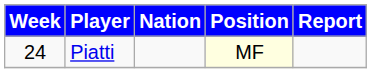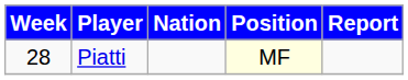 <table class="wikitable" style="font-size: 95%; text-align: center;">
 <tr>
 <th style="background:#00f; color:white; text-align:center;">Week</th>
 <th style="background:#00f; color:white; text-align:center;">Player</th>
 <th style="background:#00f; color:white; text-align:center;">Nation</th>
 <th style="background:#00f; color:white; text-align:center;">Position</th>
 <th style="background:#00f; color:white; text-align:center;">Report</th>
 </tr>
 <tr>
-<td>24</td>
+<td>28</td>
 <td style="text-align:left;"><a href='#'>Piatti</a></td>
 <td style="text-align:left;"></td>
 <td style="background: lightyellow;">MF</td>
 <td></td>
 </tr>
 <tr>
 </tr>
 </table>
